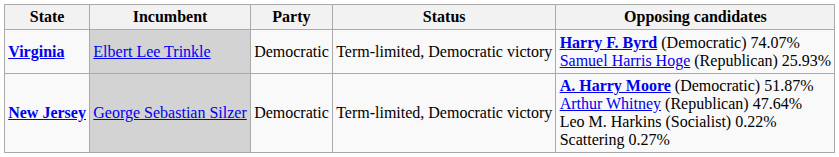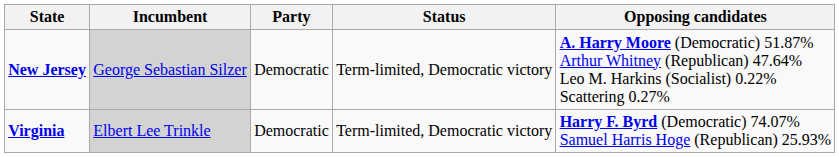 <table class="wikitable">
 <tr>
 <th>State</th>
 <th>Incumbent</th>
 <th>Party</th>
 <th>Status</th>
 <th>Opposing candidates</th>
 </tr>
 <tr>
+<td><strong><a href='#'>New Jersey</a></strong></td>
+<td bgcolor="lightgrey"><a href='#'>George Sebastian Silzer</a></td>
+<td>Democratic</td>
+<td>Term-limited, Democratic victory</td>
+<td><strong><a href='#'>A. Harry Moore</a></strong> (Democratic) 51.87%<br><a href='#'>Arthur Whitney</a> (Republican) 47.64%<br>Leo M. Harkins (Socialist) 0.22%<br>Scattering 0.27%<br></td>
+</tr>
+<tr>
 <td><strong><a href='#'>Virginia</a></strong></td>
 <td bgcolor="lightgrey"><a href='#'>Elbert Lee Trinkle</a></td>
 <td>Democratic</td>
 <td>Term-limited, Democratic victory</td>
 <td><strong><a href='#'>Harry F. Byrd</a></strong> (Democratic) 74.07%<br><a href='#'>Samuel Harris Hoge</a> (Republican) 25.93%<br></td>
 </tr>
-<tr>
-<td><strong><a href='#'>New Jersey</a></strong></td>
-<td bgcolor="lightgrey"><a href='#'>George Sebastian Silzer</a></td>
-<td>Democratic</td>
-<td>Term-limited, Democratic victory</td>
-<td><strong><a href='#'>A. Harry Moore</a></strong> (Democratic) 51.87%<br><a href='#'>Arthur Whitney</a> (Republican) 47.64%<br>Leo M. Harkins (Socialist) 0.22%<br>Scattering 0.27%<br></td>
-</tr>
 </table>
